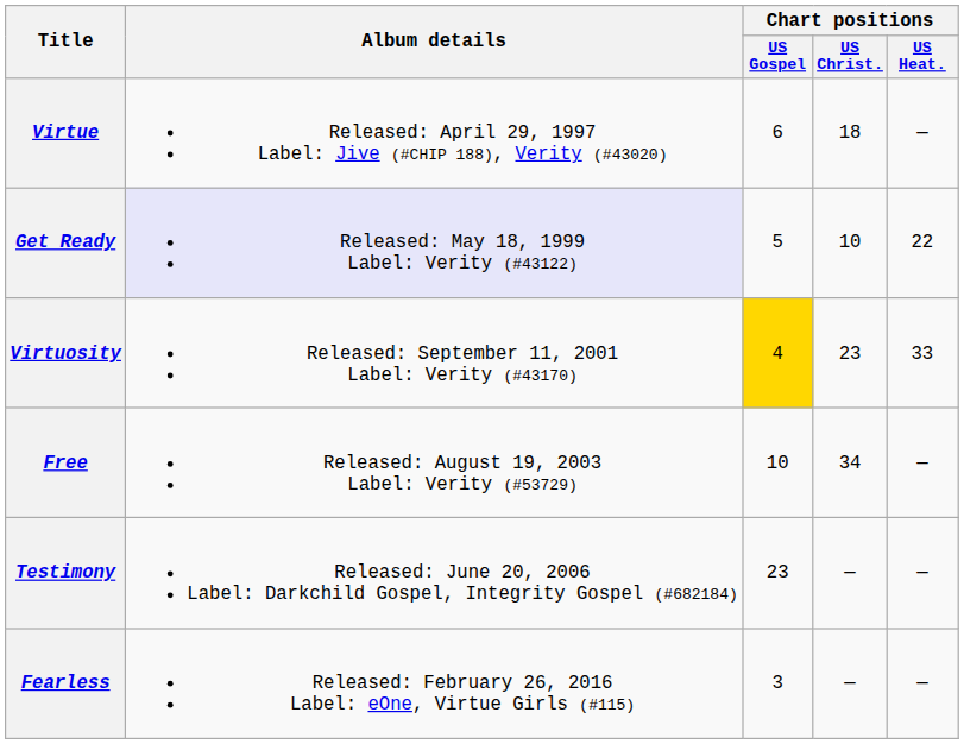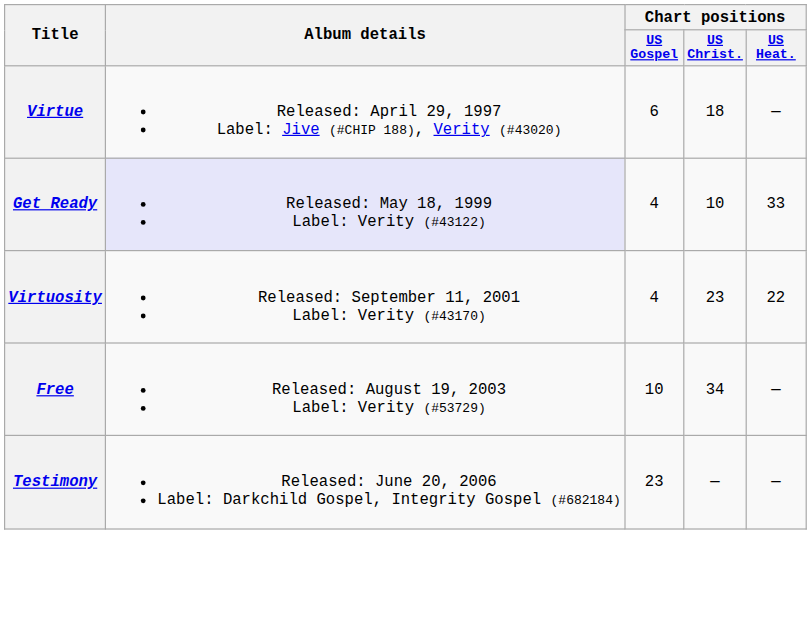 <table class="wikitable plainrowheaders" style="text-align: center">
 <tr>
 <th scope="col" rowspan="2">Title</th>
 <th scope="col" rowspan="2">Album details</th>
 <th scope="col" colspan="3">Chart positions</th>
 </tr>
 <tr>
 <th scope="col" style="width:4em;font-size:85%;"><a href='#'>US<br>Gospel</a><br></th>
 <th scope="col" style="width:4em;font-size:85%;"><a href='#'>US<br>Christ.</a><br></th>
 <th scope="col" style="width:4em;font-size:85%;"><a href='#'>US<br>Heat.</a><br></th>
 </tr>
 <tr>
 <th scope="row"><em><a href='#'>Virtue</a></em></th>
 <td><br><ul><li>Released: April 29, 1997</li><li>Label: <a href='#'>Jive</a> <small>(#CHIP 188)</small>, <a href='#'>Verity</a> <small>(#43020)</small></li></ul></td>
 <td>6</td>
 <td>18</td>
 <td>—</td>
 </tr>
 <tr>
 <th scope="row"><em><a href='#'>Get Ready</a></em></th>
 <td style="background: lavender;"><br><ul><li>Released: May 18, 1999</li><li>Label: Verity <small>(#43122)</small></li></ul></td>
-<td>5</td>
+<td>4</td>
 <td>10</td>
-<td>22</td>
+<td>33</td>
 </tr>
 <tr>
 <th scope="row"><em><a href='#'>Virtuosity</a></em></th>
 <td><br><ul><li>Released: September 11, 2001</li><li>Label: Verity <small>(#43170)</small></li></ul></td>
-<td style="background: gold;">4</td>
+<td>4</td>
 <td>23</td>
-<td>33</td>
+<td>22</td>
 </tr>
 <tr>
 <th scope="row"><em><a href='#'>Free</a></em></th>
 <td><br><ul><li>Released: August 19, 2003</li><li>Label: Verity <small>(#53729)</small></li></ul></td>
 <td>10</td>
 <td>34</td>
 <td>—</td>
 </tr>
 <tr>
 <th scope="row"><em><a href='#'>Testimony</a></em></th>
 <td><br><ul><li>Released: June 20, 2006</li><li>Label: Darkchild Gospel, Integrity Gospel <small>(#682184)</small></li></ul></td>
 <td>23</td>
 <td>—</td>
 <td>—</td>
 </tr>
-<tr>
-<th scope="row"><em><a href='#'>Fearless</a></em></th>
-<td><br><ul><li>Released: February 26, 2016</li><li>Label: <a href='#'>eOne</a>, Virtue Girls <small>(#115)</small></li></ul></td>
-<td>3</td>
-<td>—</td>
-<td>—</td>
-</tr>
 </table>
